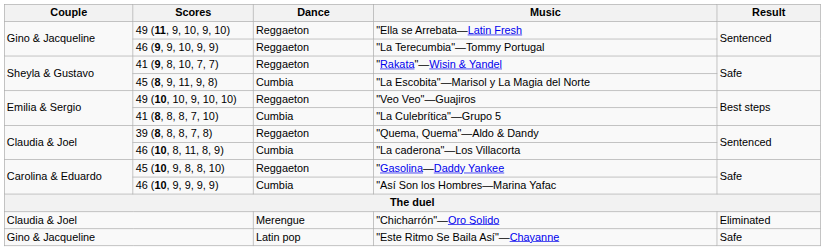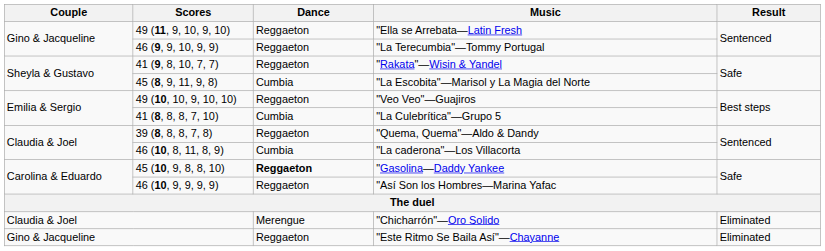 <table class="wikitable sortable" style="width:95%; white-space:nowrap">
 <tr>
 <th style="width:15%;">Couple</th>
 <th style="width:14%;">Scores</th>
 <th style="width:14%;">Dance</th>
 <th style="width:40%;">Music</th>
 <th style="width:12%;">Result</th>
 </tr>
 <tr>
 <td rowspan=2>Gino & Jacqueline</td>
 <td>49 (<strong>11</strong>, 9, 10, 9, 10)</td>
 <td>Reggaeton</td>
 <td>"Ella se Arrebata—<a href='#'>Latin Fresh</a></td>
 <td rowspan=2>Sentenced</td>
 </tr>
 <tr>
 <td>46 (<strong>9</strong>, 9, 10, 9, 9)</td>
 <td>Reggaeton</td>
 <td>"La Terecumbia"—Tommy Portugal</td>
 </tr>
 <tr>
 <td rowspan=2>Sheyla & Gustavo</td>
 <td>41 (<strong>9</strong>, 8, 10, 7, 7)</td>
 <td>Reggaeton</td>
 <td>"<a href='#'>Rakata</a>"—<a href='#'>Wisin & Yandel</a></td>
 <td rowspan=2>Safe</td>
 </tr>
 <tr>
 <td>45 (<strong>8</strong>, 9, 11, 9, 8)</td>
 <td>Cumbia</td>
 <td>"La Escobita"—Marisol y La Magia del Norte</td>
 </tr>
 <tr>
 <td rowspan=2>Emilia & Sergio</td>
 <td>49 (<strong>10</strong>, 10, 9, 10, 10)</td>
 <td>Reggaeton</td>
 <td>"Veo Veo"—Guajiros</td>
 <td rowspan=2>Best steps</td>
 </tr>
 <tr>
 <td>41 (<strong>8</strong>, 8, 8, 7, 10)</td>
 <td>Cumbia</td>
 <td>"La Culebrítica"—Grupo 5</td>
 </tr>
 <tr>
 <td rowspan=2>Claudia & Joel</td>
 <td>39 (<strong>8</strong>, 8, 8, 7, 8)</td>
 <td>Reggaeton</td>
 <td>"Quema, Quema"—Aldo & Dandy</td>
 <td rowspan=2>Sentenced</td>
 </tr>
 <tr>
 <td>46 (<strong>10</strong>, 8, 11, 8, 9)</td>
 <td>Cumbia</td>
 <td>"La caderona"—Los Villacorta</td>
 </tr>
 <tr>
 <td rowspan=2>Carolina & Eduardo</td>
 <td>45 (<strong>10</strong>, 9, 8, 8, 10)</td>
-<td>Reggaeton</td>
+<td><strong>Reggaeton</strong></td>
 <td>"<a href='#'>Gasolina</a>—<a href='#'>Daddy Yankee</a></td>
 <td rowspan=2>Safe</td>
 </tr>
 <tr>
 <td>46 (<strong>10</strong>, 9, 9, 9, 9)</td>
-<td>Cumbia</td>
+<td>Reggaeton</td>
 <td>"Así Son los Hombres—Marina Yafac</td>
 </tr>
 <tr>
 <th colspan=5>The duel</th>
 </tr>
 <tr>
 <td colspan=2>Claudia & Joel</td>
 <td>Merengue</td>
 <td>"Chicharrón"—<a href='#'>Oro Solido</a></td>
 <td>Eliminated</td>
 </tr>
 <tr>
 <td colspan=2>Gino & Jacqueline</td>
-<td>Latin pop</td>
+<td>Reggaeton</td>
 <td>"Este Ritmo Se Baila Así"—<a href='#'>Chayanne</a></td>
-<td>Safe</td>
+<td>Eliminated</td>
 </tr>
 </table>
